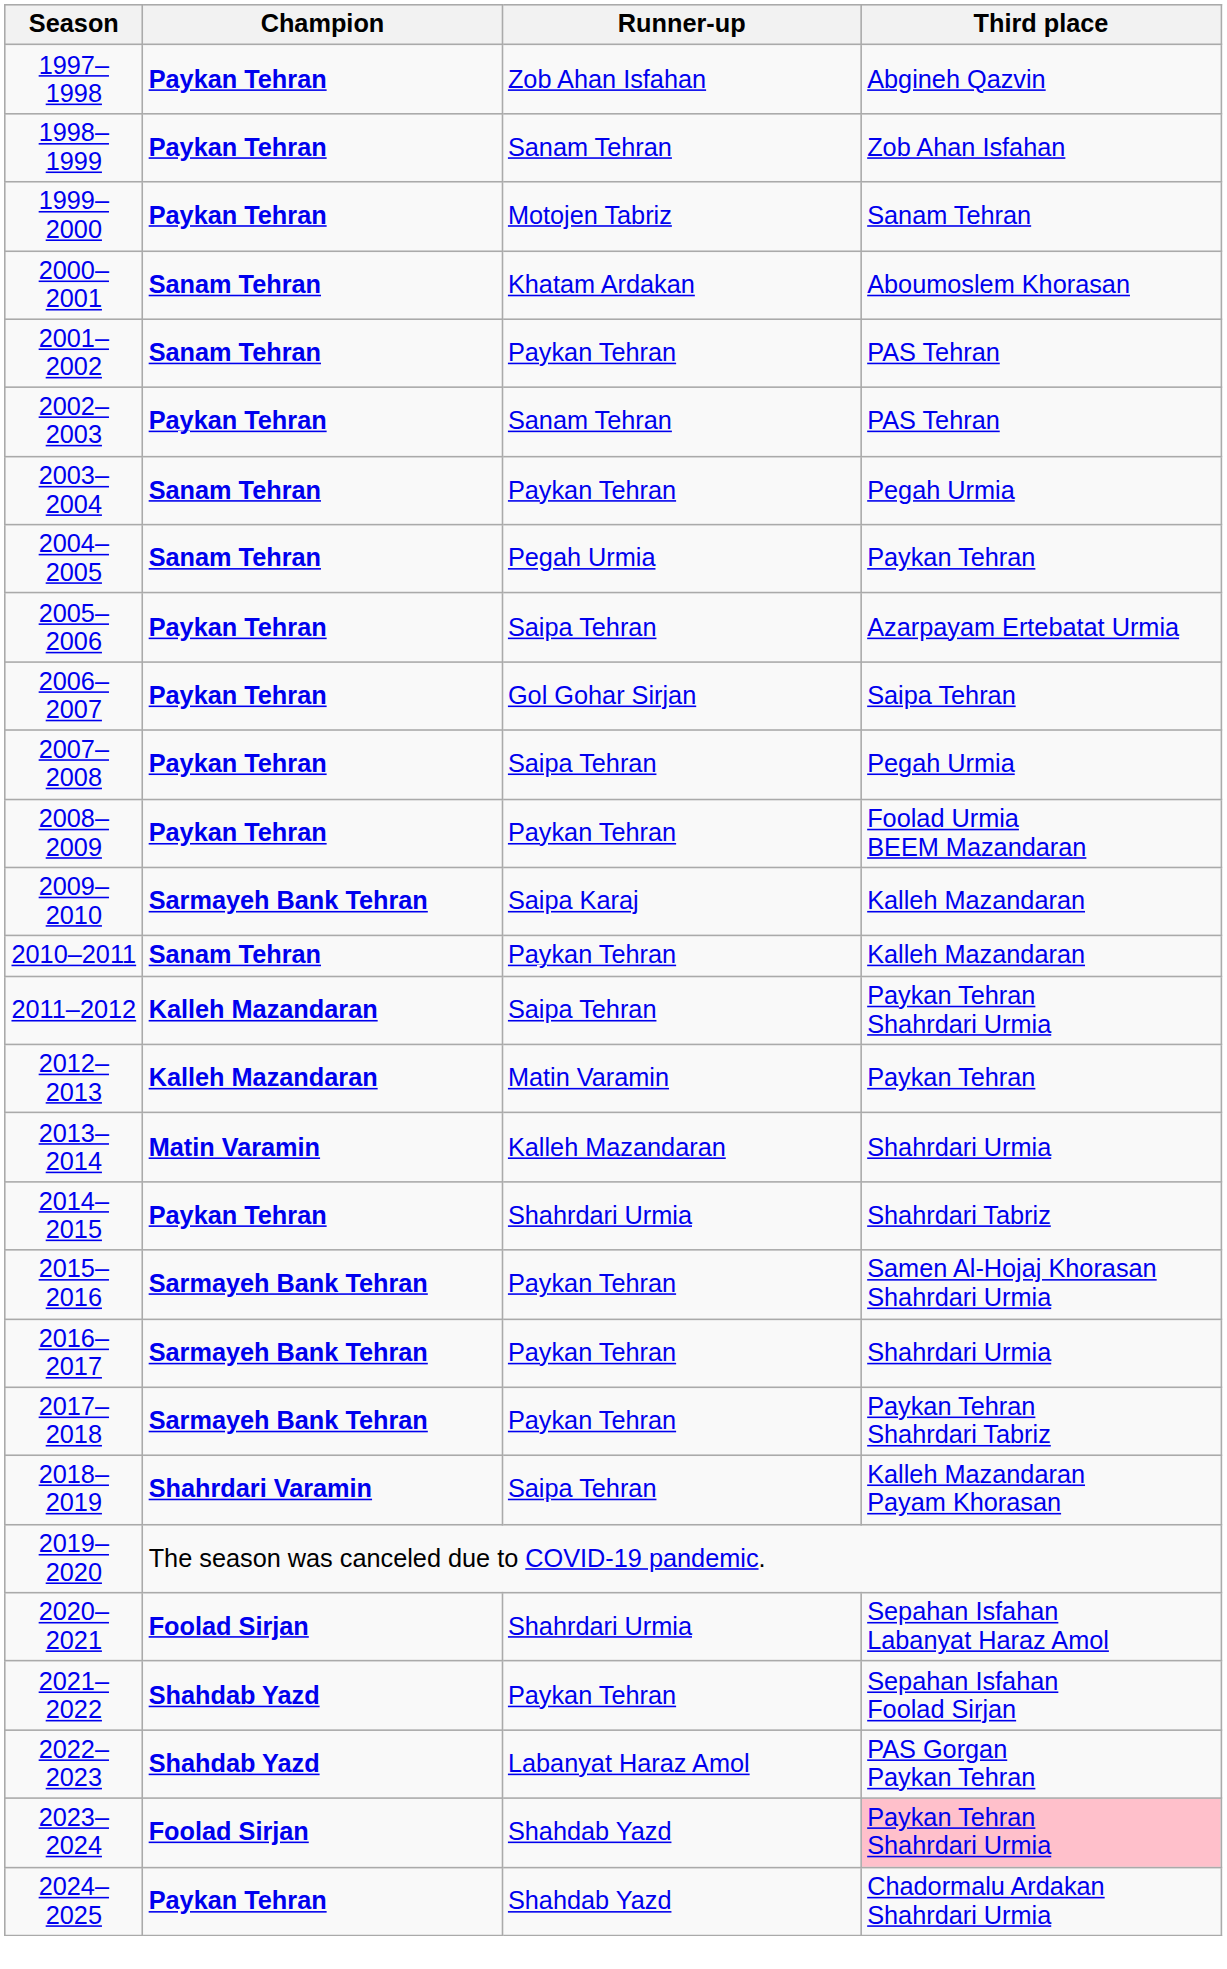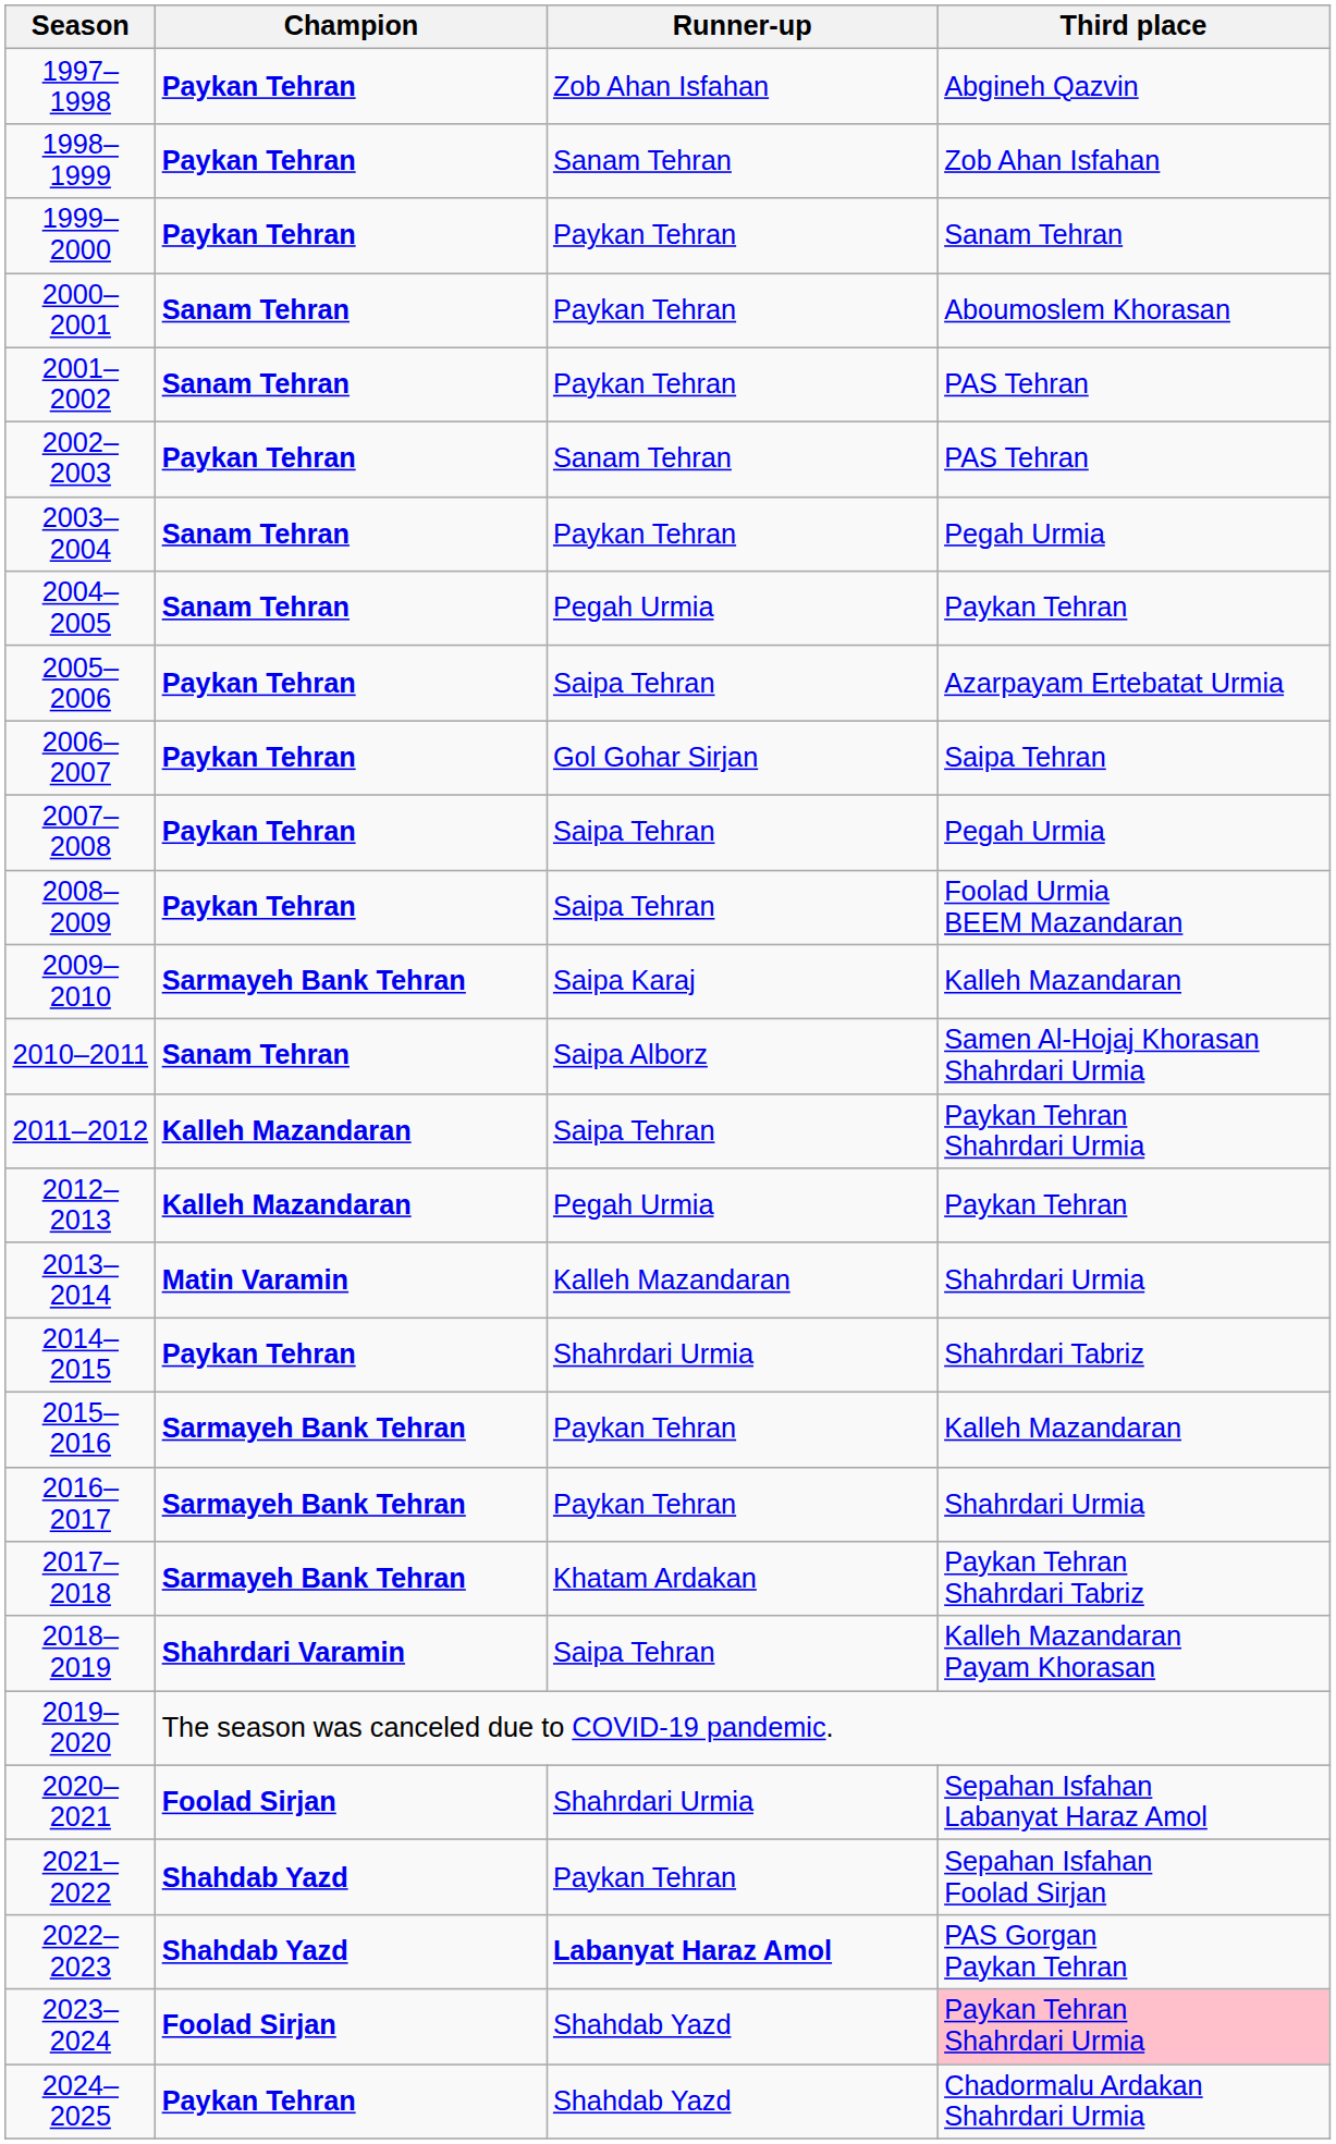 <table class="wikitable">
 <tr>
 <th width=80>Season</th>
 <th width=220>Champion</th>
 <th width=220>Runner-up</th>
 <th width=220>Third place</th>
 </tr>
 <tr>
 <td align=center><a href='#'>1997–1998</a></td>
 <td><strong><a href='#'>Paykan Tehran</a></strong></td>
 <td><a href='#'>Zob Ahan Isfahan</a></td>
 <td><a href='#'>Abgineh Qazvin</a></td>
 </tr>
 <tr>
 <td align=center><a href='#'>1998–1999</a></td>
 <td><strong><a href='#'>Paykan Tehran</a></strong></td>
 <td><a href='#'>Sanam Tehran</a></td>
 <td><a href='#'>Zob Ahan Isfahan</a></td>
 </tr>
 <tr>
 <td align=center><a href='#'>1999–2000</a></td>
 <td><strong><a href='#'>Paykan Tehran</a></strong></td>
-<td><a href='#'>Motojen Tabriz</a></td>
+<td><a href='#'>Paykan Tehran</a></td>
 <td><a href='#'>Sanam Tehran</a></td>
 </tr>
 <tr>
 <td align=center><a href='#'>2000–2001</a></td>
 <td><strong><a href='#'>Sanam Tehran</a></strong></td>
-<td><a href='#'>Khatam Ardakan</a></td>
+<td><a href='#'>Paykan Tehran</a></td>
 <td><a href='#'>Aboumoslem Khorasan</a></td>
 </tr>
 <tr>
 <td align=center><a href='#'>2001–2002</a></td>
 <td><strong><a href='#'>Sanam Tehran</a></strong></td>
 <td><a href='#'>Paykan Tehran</a></td>
 <td><a href='#'>PAS Tehran</a></td>
 </tr>
 <tr>
 <td align=center><a href='#'>2002–2003</a></td>
 <td><strong><a href='#'>Paykan Tehran</a></strong></td>
 <td><a href='#'>Sanam Tehran</a></td>
 <td><a href='#'>PAS Tehran</a></td>
 </tr>
 <tr>
 <td align=center><a href='#'>2003–2004</a></td>
 <td><strong><a href='#'>Sanam Tehran</a></strong></td>
 <td><a href='#'>Paykan Tehran</a></td>
 <td><a href='#'>Pegah Urmia</a></td>
 </tr>
 <tr>
 <td align=center><a href='#'>2004–2005</a></td>
 <td><strong><a href='#'>Sanam Tehran</a></strong></td>
 <td><a href='#'>Pegah Urmia</a></td>
 <td><a href='#'>Paykan Tehran</a></td>
 </tr>
 <tr>
 <td align=center><a href='#'>2005–2006</a></td>
 <td><strong><a href='#'>Paykan Tehran</a></strong></td>
 <td><a href='#'>Saipa Tehran</a></td>
 <td><a href='#'>Azarpayam Ertebatat Urmia</a></td>
 </tr>
 <tr>
 <td align=center><a href='#'>2006–2007</a></td>
 <td><strong><a href='#'>Paykan Tehran</a></strong></td>
 <td><a href='#'>Gol Gohar Sirjan</a></td>
 <td><a href='#'>Saipa Tehran</a></td>
 </tr>
 <tr>
 <td align=center><a href='#'>2007–2008</a></td>
 <td><strong><a href='#'>Paykan Tehran</a></strong></td>
 <td><a href='#'>Saipa Tehran</a></td>
 <td><a href='#'>Pegah Urmia</a></td>
 </tr>
 <tr>
 <td align=center><a href='#'>2008–2009</a></td>
 <td><strong><a href='#'>Paykan Tehran</a></strong></td>
-<td><a href='#'>Paykan Tehran</a></td>
+<td><a href='#'>Saipa Tehran</a></td>
 <td><a href='#'>Foolad Urmia</a><br><a href='#'>BEEM Mazandaran</a></td>
 </tr>
 <tr>
 <td align=center><a href='#'>2009–2010</a></td>
 <td><strong><a href='#'>Sarmayeh Bank Tehran</a></strong></td>
 <td><a href='#'>Saipa Karaj</a></td>
 <td><a href='#'>Kalleh Mazandaran</a></td>
 </tr>
 <tr>
 <td align=center><a href='#'>2010–2011</a></td>
 <td><strong><a href='#'>Sanam Tehran</a></strong></td>
-<td><a href='#'>Paykan Tehran</a></td>
-<td><a href='#'>Kalleh Mazandaran</a></td>
+<td><a href='#'>Saipa Alborz</a></td>
+<td><a href='#'>Samen Al-Hojaj Khorasan</a><br><a href='#'>Shahrdari Urmia</a></td>
 </tr>
 <tr>
 <td align=center><a href='#'>2011–2012</a></td>
 <td><strong><a href='#'>Kalleh Mazandaran</a></strong></td>
 <td><a href='#'>Saipa Tehran</a></td>
 <td><a href='#'>Paykan Tehran</a><br><a href='#'>Shahrdari Urmia</a></td>
 </tr>
 <tr>
 <td align=center><a href='#'>2012–2013</a></td>
 <td><strong><a href='#'>Kalleh Mazandaran</a></strong></td>
-<td><a href='#'>Matin Varamin</a></td>
+<td><a href='#'>Pegah Urmia</a></td>
 <td><a href='#'>Paykan Tehran</a></td>
 </tr>
 <tr>
 <td align=center><a href='#'>2013–2014</a></td>
 <td><strong><a href='#'>Matin Varamin</a></strong></td>
 <td><a href='#'>Kalleh Mazandaran</a></td>
 <td><a href='#'>Shahrdari Urmia</a></td>
 </tr>
 <tr>
 <td align=center><a href='#'>2014–2015</a></td>
 <td><strong><a href='#'>Paykan Tehran</a></strong></td>
 <td><a href='#'>Shahrdari Urmia</a></td>
 <td><a href='#'>Shahrdari Tabriz</a></td>
 </tr>
 <tr>
 <td align=center><a href='#'>2015–2016</a></td>
 <td><strong><a href='#'>Sarmayeh Bank Tehran</a></strong></td>
 <td><a href='#'>Paykan Tehran</a></td>
-<td><a href='#'>Samen Al-Hojaj Khorasan</a><br><a href='#'>Shahrdari Urmia</a></td>
+<td><a href='#'>Kalleh Mazandaran</a></td>
 </tr>
 <tr>
 <td align=center><a href='#'>2016–2017</a></td>
 <td><strong><a href='#'>Sarmayeh Bank Tehran</a></strong></td>
 <td><a href='#'>Paykan Tehran</a></td>
 <td><a href='#'>Shahrdari Urmia</a></td>
 </tr>
 <tr>
 <td align=center><a href='#'>2017–2018</a></td>
 <td><strong><a href='#'>Sarmayeh Bank Tehran</a></strong></td>
-<td><a href='#'>Paykan Tehran</a></td>
+<td><a href='#'>Khatam Ardakan</a></td>
 <td><a href='#'>Paykan Tehran</a><br><a href='#'>Shahrdari Tabriz</a></td>
 </tr>
 <tr>
 <td align=center><a href='#'>2018–2019</a></td>
 <td><strong><a href='#'>Shahrdari Varamin</a></strong></td>
 <td><a href='#'>Saipa Tehran</a></td>
 <td><a href='#'>Kalleh Mazandaran</a><br><a href='#'>Payam Khorasan</a></td>
 </tr>
 <tr>
 <td align=center><a href='#'>2019–2020</a></td>
 <td colspan=3>The season was canceled due to <a href='#'>COVID-19 pandemic</a>.</td>
 </tr>
 <tr>
 <td align=center><a href='#'>2020–2021</a></td>
 <td><strong><a href='#'>Foolad Sirjan</a></strong></td>
 <td><a href='#'>Shahrdari Urmia</a></td>
 <td><a href='#'>Sepahan Isfahan</a><br><a href='#'>Labanyat Haraz Amol</a></td>
 </tr>
 <tr>
 <td align=center><a href='#'>2021–2022</a></td>
 <td><strong><a href='#'>Shahdab Yazd</a></strong></td>
 <td><a href='#'>Paykan Tehran</a></td>
 <td><a href='#'>Sepahan Isfahan</a><br><a href='#'>Foolad Sirjan</a></td>
 </tr>
 <tr>
 <td align=center><a href='#'>2022–2023</a></td>
 <td><strong><a href='#'>Shahdab Yazd</a></strong></td>
-<td><a href='#'>Labanyat Haraz Amol</a></td>
+<td><strong><a href='#'>Labanyat Haraz Amol</a></strong></td>
 <td><a href='#'>PAS Gorgan</a><br><a href='#'>Paykan Tehran</a></td>
 </tr>
 <tr>
 <td align=center><a href='#'>2023–2024</a></td>
 <td><strong><a href='#'>Foolad Sirjan</a></strong></td>
 <td><a href='#'>Shahdab Yazd</a></td>
 <td style="background: pink;"><a href='#'>Paykan Tehran</a><br><a href='#'>Shahrdari Urmia</a></td>
 </tr>
 <tr>
 <td align=center><a href='#'>2024–2025</a></td>
 <td><strong><a href='#'>Paykan Tehran</a></strong></td>
 <td><a href='#'>Shahdab Yazd</a></td>
 <td><a href='#'>Chadormalu Ardakan</a><br><a href='#'>Shahrdari Urmia</a></td>
 </tr>
 </table>
